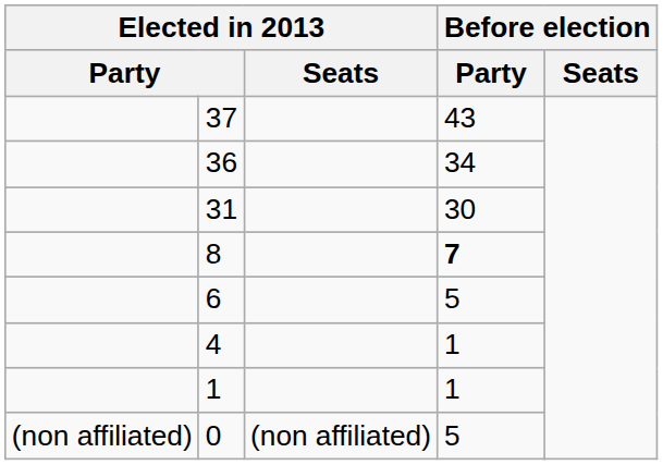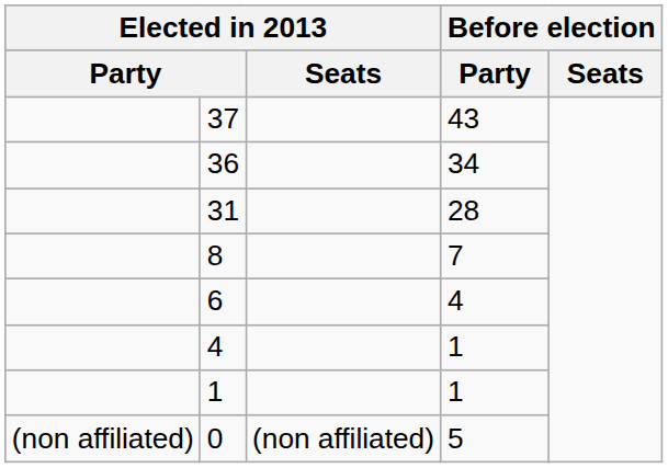 <table class="wikitable">
 <tr>
 <th colspan=3>Elected in 2013</th>
 <th colspan=3>Before election</th>
 </tr>
 <tr>
 <th colspan=2>Party</th>
 <th>Seats</th>
 <th colspan=2>Party</th>
 <th>Seats</th>
 </tr>
 <tr>
 <td></td>
 <td>37</td>
 <td></td>
 <td>43</td>
 </tr>
 <tr>
 <td></td>
 <td>36</td>
 <td></td>
 <td>34</td>
 </tr>
 <tr>
 <td></td>
 <td>31</td>
 <td></td>
-<td>30</td>
+<td>28</td>
 </tr>
 <tr>
 <td></td>
 <td>8</td>
 <td></td>
-<td><strong>7</strong></td>
+<td>7</td>
 </tr>
 <tr>
 <td></td>
 <td>6</td>
 <td></td>
-<td>5</td>
+<td>4</td>
 </tr>
 <tr>
 <td></td>
 <td>4</td>
 <td></td>
 <td>1</td>
 </tr>
 <tr>
 <td></td>
 <td>1</td>
 <td></td>
 <td>1</td>
 </tr>
 <tr>
 <td> (non affiliated)</td>
 <td>0</td>
 <td> (non affiliated)</td>
 <td>5</td>
 </tr>
 </table>
